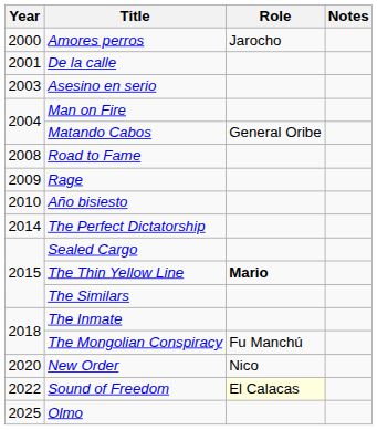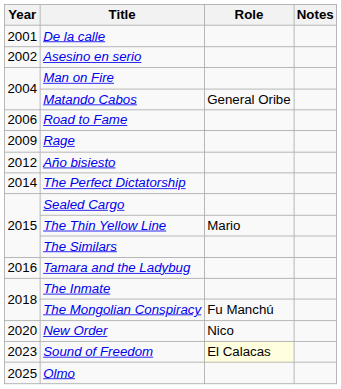 <table class="wikitable sortable">
 <tr>
 <th>Year</th>
 <th>Title</th>
 <th>Role</th>
 <th class="unsortable">Notes</th>
 </tr>
 <tr>
-<td>2000</td>
-<td><em><a href='#'>Amores perros</a></em></td>
-<td>Jarocho</td>
-<td></td>
-</tr>
-<tr>
 <td>2001</td>
 <td><em><a href='#'>De la calle</a></em></td>
 <td></td>
 <td></td>
 </tr>
 <tr>
-<td>2003</td>
+<td>2002</td>
 <td><em><a href='#'>Asesino en serio</a></em></td>
 <td></td>
 <td></td>
 </tr>
 <tr>
 <td rowspan=2>2004</td>
 <td><em><a href='#'>Man on Fire</a></em></td>
 <td></td>
 <td></td>
 </tr>
 <tr>
 <td><em><a href='#'>Matando Cabos</a></em></td>
 <td>General Oribe</td>
 <td></td>
 </tr>
 <tr>
-<td>2008</td>
+<td>2006</td>
 <td><em><a href='#'>Road to Fame</a></em></td>
 <td></td>
 <td></td>
 </tr>
 <tr>
 <td>2009</td>
 <td><em><a href='#'>Rage</a></em></td>
 <td></td>
 <td></td>
 </tr>
 <tr>
-<td>2010</td>
+<td>2012</td>
 <td><em><a href='#'>Año bisiesto</a></em></td>
 <td></td>
 <td></td>
 </tr>
 <tr>
 <td>2014</td>
 <td><em><a href='#'>The Perfect Dictatorship</a></em></td>
 <td></td>
 <td></td>
 </tr>
 <tr>
 <td rowspan=3>2015</td>
 <td><em><a href='#'>Sealed Cargo</a></em></td>
 <td></td>
 <td></td>
 </tr>
 <tr>
 <td><em><a href='#'>The Thin Yellow Line</a></em></td>
-<td><strong>Mario</strong></td>
+<td>Mario</td>
 <td></td>
 </tr>
 <tr>
 <td><em><a href='#'>The Similars</a></em></td>
+<td></td>
+<td></td>
+</tr>
+<tr>
+<td>2016</td>
+<td><em><a href='#'>Tamara and the Ladybug</a></em></td>
 <td></td>
 <td></td>
 </tr>
 <tr>
 <td rowspan="2">2018</td>
 <td><em><a href='#'>The Inmate</a></em></td>
 <td></td>
 <td></td>
 </tr>
 <tr>
 <td><em><a href='#'>The Mongolian Conspiracy</a></em></td>
 <td>Fu Manchú</td>
 <td></td>
 </tr>
 <tr>
 <td>2020</td>
 <td><em><a href='#'>New Order</a></em></td>
 <td>Nico</td>
 <td></td>
 </tr>
 <tr>
-<td>2022</td>
+<td>2023</td>
 <td><em><a href='#'>Sound of Freedom</a></em></td>
 <td style="background: lightyellow;">El Calacas</td>
 <td></td>
 </tr>
 <tr>
 <td>2025</td>
 <td><em><a href='#'>Olmo</a></em></td>
 <td></td>
 <td></td>
 </tr>
 </table>
